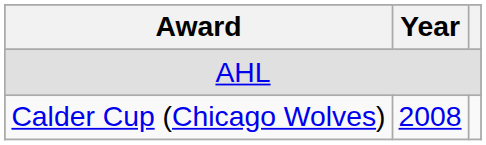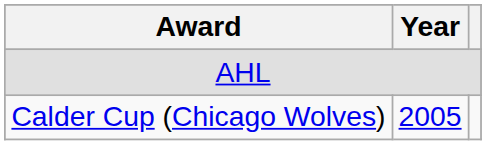 <table class="wikitable">
 <tr>
 <th>Award</th>
 <th>Year</th>
 <th></th>
 </tr>
 <tr ALIGN="center" bgcolor="#e0e0e0">
 <td colspan="3"><a href='#'>AHL</a></td>
 </tr>
 <tr>
 <td><a href='#'>Calder Cup</a>  (<a href='#'>Chicago Wolves</a>)</td>
-<td><a href='#'>2008</a></td>
+<td><a href='#'>2005</a></td>
 <td></td>
 </tr>
 </table>
